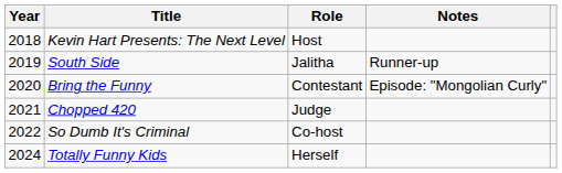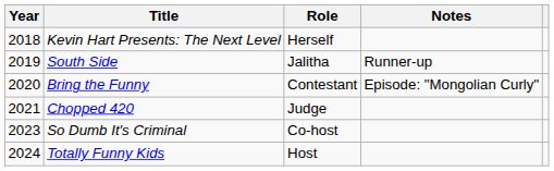 <table class="wikitable sortable">
 <tr>
 <th>Year</th>
 <th>Title</th>
 <th>Role</th>
 <th class="unsortable">Notes</th>
 <th class="unsortable"></th>
 </tr>
 <tr>
 <td>2018</td>
 <td><em>Kevin Hart Presents: The Next Level</em></td>
-<td>Host</td>
+<td>Herself</td>
 <td></td>
 <td></td>
 </tr>
 <tr>
 <td>2019</td>
 <td><em><a href='#'>South Side</a></em></td>
 <td>Jalitha</td>
 <td>Runner-up</td>
 <td></td>
 </tr>
 <tr>
 <td>2020</td>
 <td><em><a href='#'>Bring the Funny</a></em></td>
 <td>Contestant</td>
 <td>Episode: "Mongolian Curly"</td>
 <td></td>
 </tr>
 <tr>
 <td>2021</td>
 <td><em><a href='#'>Chopped 420</a></em></td>
 <td>Judge</td>
 <td></td>
 <td></td>
 </tr>
 <tr>
-<td>2022</td>
+<td>2023</td>
 <td><em>So Dumb It's Criminal</em></td>
 <td>Co-host</td>
 <td></td>
 <td></td>
 </tr>
 <tr>
 <td>2024</td>
 <td><em><a href='#'>Totally Funny Kids</a></em></td>
-<td>Herself</td>
+<td>Host</td>
 <td></td>
 <td></td>
 </tr>
 </table>
